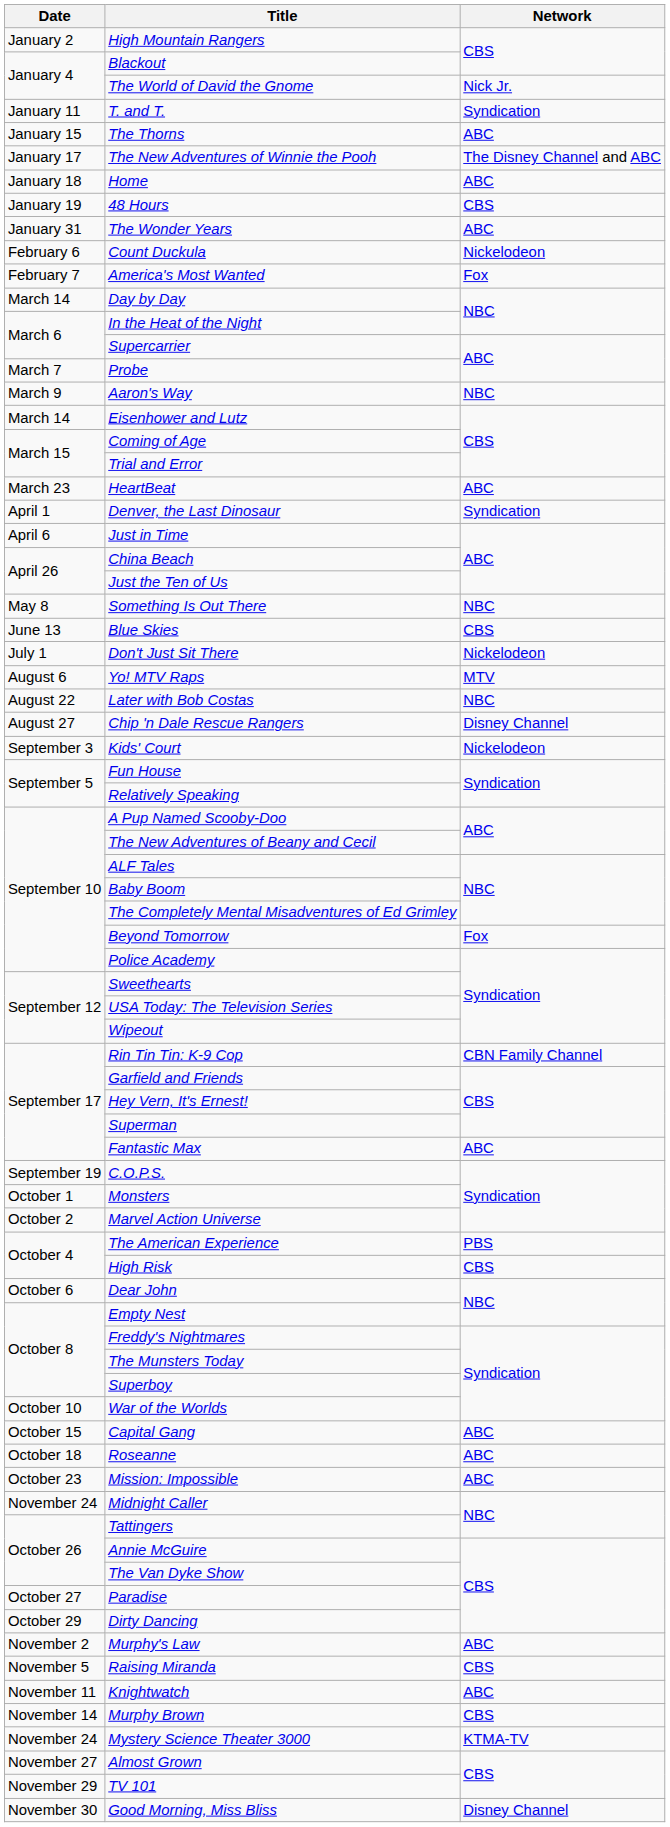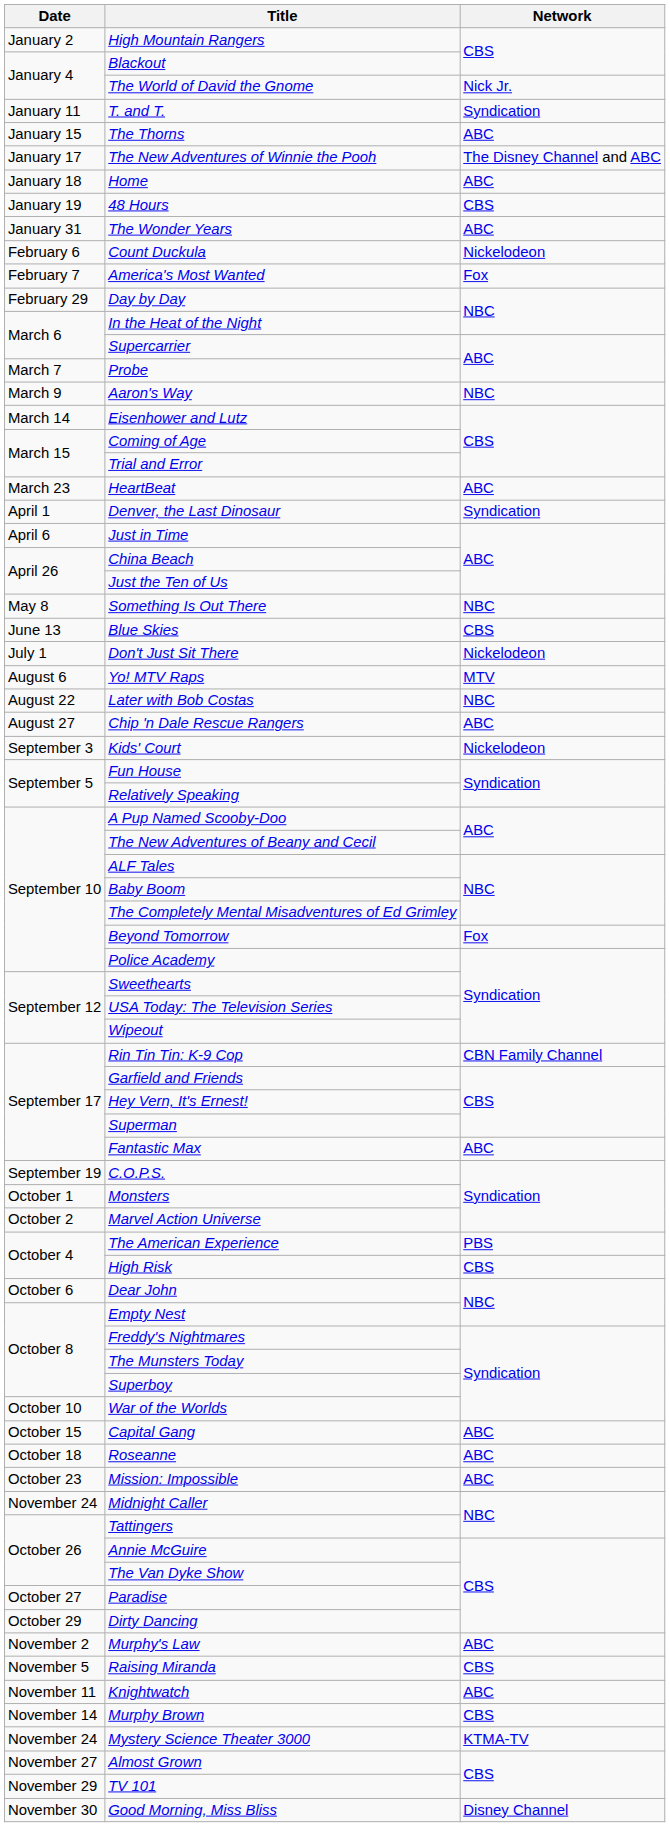 <table class="wikitable sortable">
 <tr>
 <th>Date</th>
 <th>Title</th>
 <th>Network</th>
 </tr>
 <tr>
 <td>January 2</td>
 <td><em><a href='#'>High Mountain Rangers</a></em></td>
 <td rowspan="2"><a href='#'>CBS</a></td>
 </tr>
 <tr>
 <td rowspan="2">January 4</td>
 <td><em><a href='#'>Blackout</a></em></td>
 </tr>
 <tr>
 <td><em><a href='#'>The World of David the Gnome</a></em></td>
 <td><a href='#'>Nick Jr.</a></td>
 </tr>
 <tr>
 <td>January 11</td>
 <td><em><a href='#'>T. and T.</a></em></td>
 <td><a href='#'>Syndication</a></td>
 </tr>
 <tr>
 <td>January 15</td>
 <td><em><a href='#'>The Thorns</a></em></td>
 <td><a href='#'>ABC</a></td>
 </tr>
 <tr>
 <td>January 17</td>
 <td><em><a href='#'>The New Adventures of Winnie the Pooh</a></em></td>
 <td><a href='#'>The Disney Channel</a> and <a href='#'>ABC</a></td>
 </tr>
 <tr>
 <td>January 18</td>
 <td><em><a href='#'>Home</a></em></td>
 <td><a href='#'>ABC</a></td>
 </tr>
 <tr>
 <td>January 19</td>
 <td><em><a href='#'>48 Hours</a></em></td>
 <td><a href='#'>CBS</a></td>
 </tr>
 <tr>
 <td>January 31</td>
 <td><em><a href='#'>The Wonder Years</a></em></td>
 <td><a href='#'>ABC</a></td>
 </tr>
 <tr>
 <td>February 6</td>
 <td><em><a href='#'>Count Duckula</a></em></td>
 <td><a href='#'>Nickelodeon</a></td>
 </tr>
 <tr>
 <td>February 7</td>
 <td><em><a href='#'>America's Most Wanted</a></em></td>
 <td><a href='#'>Fox</a></td>
 </tr>
 <tr>
-<td>March 14</td>
+<td>February 29</td>
 <td><em><a href='#'>Day by Day</a></em></td>
 <td rowspan="2"><a href='#'>NBC</a></td>
 </tr>
 <tr>
 <td rowspan="2">March 6</td>
 <td><em><a href='#'>In the Heat of the Night</a></em></td>
 </tr>
 <tr>
 <td><em><a href='#'>Supercarrier</a></em></td>
 <td rowspan="2"><a href='#'>ABC</a></td>
 </tr>
 <tr>
 <td>March 7</td>
 <td><em><a href='#'>Probe</a></em></td>
 </tr>
 <tr>
 <td>March 9</td>
 <td><em><a href='#'>Aaron's Way</a></em></td>
 <td><a href='#'>NBC</a></td>
 </tr>
 <tr>
 <td>March 14</td>
 <td><em><a href='#'>Eisenhower and Lutz</a></em></td>
 <td rowspan="3"><a href='#'>CBS</a></td>
 </tr>
 <tr>
 <td rowspan="2">March 15</td>
 <td><em><a href='#'>Coming of Age</a></em></td>
 </tr>
 <tr>
 <td><em><a href='#'>Trial and Error</a></em></td>
 </tr>
 <tr>
 <td>March 23</td>
 <td><em><a href='#'>HeartBeat</a></em></td>
 <td><a href='#'>ABC</a></td>
 </tr>
 <tr>
 <td>April 1</td>
 <td><em><a href='#'>Denver, the Last Dinosaur</a></em></td>
 <td><a href='#'>Syndication</a></td>
 </tr>
 <tr>
 <td>April 6</td>
 <td><em><a href='#'>Just in Time</a></em></td>
 <td rowspan="3"><a href='#'>ABC</a></td>
 </tr>
 <tr>
 <td rowspan="2">April 26</td>
 <td><em><a href='#'>China Beach</a></em></td>
 </tr>
 <tr>
 <td><em><a href='#'>Just the Ten of Us</a></em></td>
 </tr>
 <tr>
 <td>May 8</td>
 <td><em><a href='#'>Something Is Out There</a></em></td>
 <td><a href='#'>NBC</a></td>
 </tr>
 <tr>
 <td>June 13</td>
 <td><em><a href='#'>Blue Skies</a></em></td>
 <td><a href='#'>CBS</a></td>
 </tr>
 <tr>
 <td>July 1</td>
 <td><em><a href='#'>Don't Just Sit There</a></em></td>
 <td><a href='#'>Nickelodeon</a></td>
 </tr>
 <tr>
 <td>August 6</td>
 <td><em><a href='#'>Yo! MTV Raps</a></em></td>
 <td><a href='#'>MTV</a></td>
 </tr>
 <tr>
 <td>August 22</td>
 <td><em><a href='#'>Later with Bob Costas</a></em></td>
 <td><a href='#'>NBC</a></td>
 </tr>
 <tr>
 <td>August 27</td>
 <td><em><a href='#'>Chip 'n Dale Rescue Rangers</a></em></td>
-<td><a href='#'>Disney Channel</a></td>
+<td><a href='#'>ABC</a></td>
 </tr>
 <tr>
 <td>September 3</td>
 <td><em><a href='#'>Kids' Court</a></em></td>
 <td><a href='#'>Nickelodeon</a></td>
 </tr>
 <tr>
 <td rowspan="2">September 5</td>
 <td><em><a href='#'>Fun House</a></em></td>
 <td rowspan="2"><a href='#'>Syndication</a></td>
 </tr>
 <tr>
 <td><em><a href='#'>Relatively Speaking</a></em></td>
 </tr>
 <tr>
 <td rowspan="7">September 10</td>
 <td><em><a href='#'>A Pup Named Scooby-Doo</a></em></td>
 <td rowspan="2"><a href='#'>ABC</a></td>
 </tr>
 <tr>
 <td><em><a href='#'>The New Adventures of Beany and Cecil</a></em></td>
 </tr>
 <tr>
 <td><em><a href='#'>ALF Tales</a></em></td>
 <td rowspan="3"><a href='#'>NBC</a></td>
 </tr>
 <tr>
 <td><em><a href='#'>Baby Boom</a></em></td>
 </tr>
 <tr>
 <td><em><a href='#'>The Completely Mental Misadventures of Ed Grimley</a></em></td>
 </tr>
 <tr>
 <td><em><a href='#'>Beyond Tomorrow</a></em></td>
 <td><a href='#'>Fox</a></td>
 </tr>
 <tr>
 <td><em><a href='#'>Police Academy</a></em></td>
 <td rowspan="4"><a href='#'>Syndication</a></td>
 </tr>
 <tr>
 <td rowspan="3">September 12</td>
 <td><em><a href='#'>Sweethearts</a></em></td>
 </tr>
 <tr>
 <td><em><a href='#'>USA Today: The Television Series</a></em></td>
 </tr>
 <tr>
 <td><em><a href='#'>Wipeout</a></em></td>
 </tr>
 <tr>
 <td rowspan="5">September 17</td>
 <td><em><a href='#'>Rin Tin Tin: K-9 Cop</a></em></td>
 <td><a href='#'>CBN Family Channel</a></td>
 </tr>
 <tr>
 <td><em><a href='#'>Garfield and Friends</a></em></td>
 <td rowspan="3"><a href='#'>CBS</a></td>
 </tr>
 <tr>
 <td><em><a href='#'>Hey Vern, It's Ernest!</a></em></td>
 </tr>
 <tr>
 <td><em><a href='#'>Superman</a></em></td>
 </tr>
 <tr>
 <td><em><a href='#'>Fantastic Max</a></em></td>
 <td><a href='#'>ABC</a></td>
 </tr>
 <tr>
 <td>September 19</td>
 <td><em><a href='#'>C.O.P.S.</a></em></td>
 <td rowspan="3"><a href='#'>Syndication</a></td>
 </tr>
 <tr>
 <td>October 1</td>
 <td><em><a href='#'>Monsters</a></em></td>
 </tr>
 <tr>
 <td>October 2</td>
 <td><em><a href='#'>Marvel Action Universe</a></em></td>
 </tr>
 <tr>
 <td rowspan="2">October 4</td>
 <td><em><a href='#'>The American Experience</a></em></td>
 <td><a href='#'>PBS</a></td>
 </tr>
 <tr>
 <td><em><a href='#'>High Risk</a></em></td>
 <td><a href='#'>CBS</a></td>
 </tr>
 <tr>
 <td>October 6</td>
 <td><em><a href='#'>Dear John</a></em></td>
 <td rowspan="2"><a href='#'>NBC</a></td>
 </tr>
 <tr>
 <td rowspan="4">October 8</td>
 <td><em><a href='#'>Empty Nest</a></em></td>
 </tr>
 <tr>
 <td><em><a href='#'>Freddy's Nightmares</a></em></td>
 <td rowspan="4"><a href='#'>Syndication</a></td>
 </tr>
 <tr>
 <td><em><a href='#'>The Munsters Today</a></em></td>
 </tr>
 <tr>
 <td><em><a href='#'>Superboy</a></em></td>
 </tr>
 <tr>
 <td>October 10</td>
 <td><em><a href='#'>War of the Worlds</a></em></td>
 </tr>
 <tr>
 <td>October 15</td>
 <td><em><a href='#'>Capital Gang</a></em></td>
 <td><a href='#'>ABC</a></td>
 </tr>
 <tr>
 <td>October 18</td>
 <td><em><a href='#'>Roseanne</a></em></td>
 <td><a href='#'>ABC</a></td>
 </tr>
 <tr>
 <td>October 23</td>
 <td><em><a href='#'>Mission: Impossible</a></em></td>
 <td><a href='#'>ABC</a></td>
 </tr>
 <tr>
 <td>November 24</td>
 <td><em><a href='#'>Midnight Caller</a></em></td>
 <td rowspan="2"><a href='#'>NBC</a></td>
 </tr>
 <tr>
 <td rowspan="3">October 26</td>
 <td><em><a href='#'>Tattingers</a></em></td>
 </tr>
 <tr>
 <td><em><a href='#'>Annie McGuire</a></em></td>
 <td rowspan="4"><a href='#'>CBS</a></td>
 </tr>
 <tr>
 <td><em><a href='#'>The Van Dyke Show</a></em></td>
 </tr>
 <tr>
 <td>October 27</td>
 <td><em><a href='#'>Paradise</a></em></td>
 </tr>
 <tr>
 <td>October 29</td>
 <td><em><a href='#'>Dirty Dancing</a></em></td>
 </tr>
 <tr>
 <td>November 2</td>
 <td><em><a href='#'>Murphy's Law</a></em></td>
 <td><a href='#'>ABC</a></td>
 </tr>
 <tr>
 <td>November 5</td>
 <td><em><a href='#'>Raising Miranda</a></em></td>
 <td><a href='#'>CBS</a></td>
 </tr>
 <tr>
 <td>November 11</td>
 <td><em><a href='#'>Knightwatch</a></em></td>
 <td><a href='#'>ABC</a></td>
 </tr>
 <tr>
 <td>November 14</td>
 <td><em><a href='#'>Murphy Brown</a></em></td>
 <td><a href='#'>CBS</a></td>
 </tr>
 <tr>
 <td>November 24</td>
 <td><em><a href='#'>Mystery Science Theater 3000</a></em></td>
 <td><a href='#'>KTMA-TV</a></td>
 </tr>
 <tr>
 <td>November 27</td>
 <td><em><a href='#'>Almost Grown</a></em></td>
 <td rowspan="2"><a href='#'>CBS</a></td>
 </tr>
 <tr>
 <td>November 29</td>
 <td><em><a href='#'>TV 101</a></em></td>
 </tr>
 <tr>
 <td>November 30</td>
 <td><em><a href='#'>Good Morning, Miss Bliss</a></em></td>
 <td><a href='#'>Disney Channel</a></td>
 </tr>
 </table>
